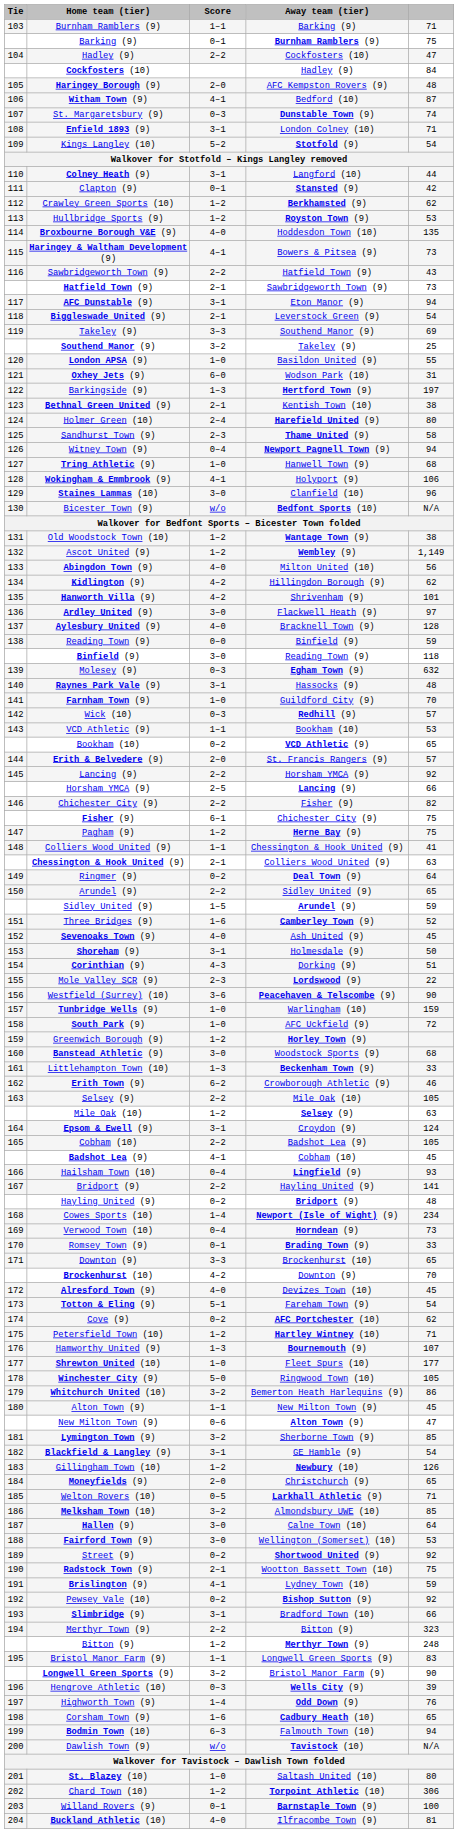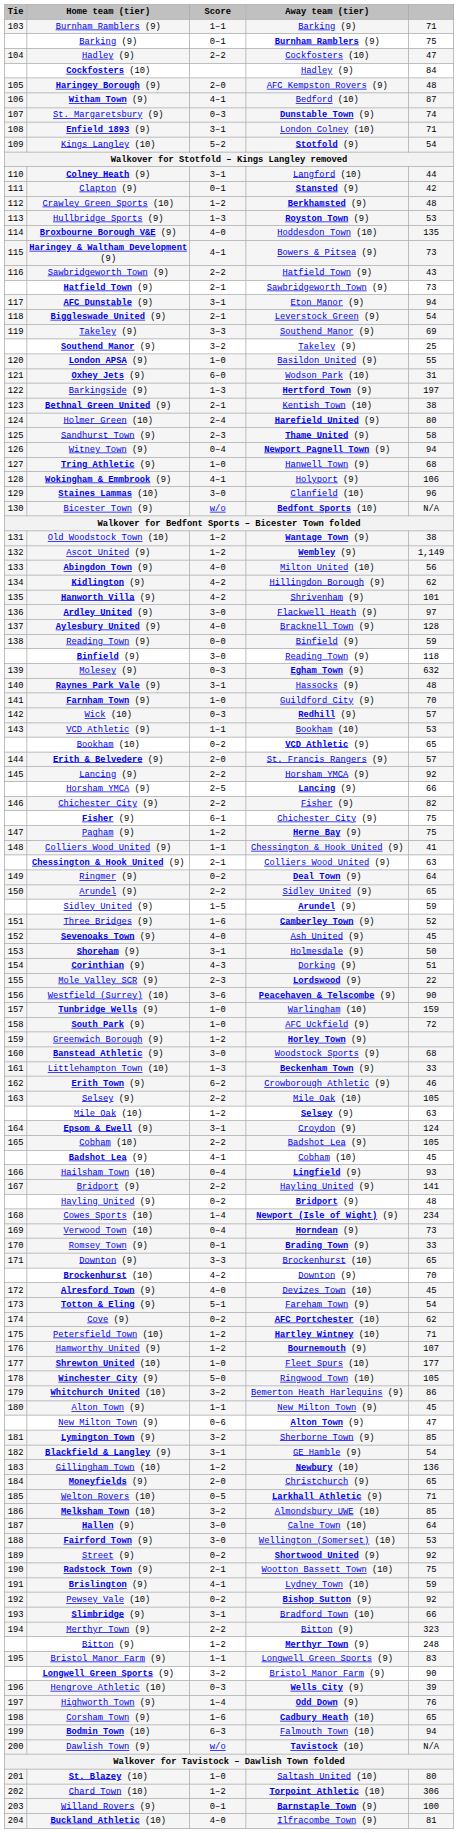 <table class="wikitable" style="width: 600px; background:WhiteSmoke; text-align:center; font-size:90%">
 <tr>
 <td scope="col" style="width:  5.00%; background:silver;"><strong>Tie</strong></td>
 <td scope="col" style="width: 36.25%; background:silver;"><strong>Home team (tier)</strong></td>
 <td scope="col" style="width: 12.50%; background:silver;"><strong>Score</strong></td>
 <td scope="col" style="width: 36.25%; background:silver;"><strong>Away team (tier)</strong></td>
 <td scope="col" style="width: 10.00%; background:silver;"><strong></strong></td>
 </tr>
 <tr>
 <td>103</td>
 <td><a href='#'>Burnham Ramblers</a> (9)</td>
 <td>1–1</td>
 <td><a href='#'>Barking</a> (9)</td>
 <td>71</td>
 </tr>
 <tr style="background:white;">
 <td><em></em></td>
 <td><a href='#'>Barking</a> (9)</td>
 <td>0–1</td>
 <td><strong><a href='#'>Burnham Ramblers</a></strong> (9)</td>
 <td>75</td>
 </tr>
 <tr>
 <td>104</td>
 <td><a href='#'>Hadley</a> (9)</td>
 <td>2–2</td>
 <td><a href='#'>Cockfosters</a> (10)</td>
 <td>47</td>
 </tr>
 <tr style="background:white;">
 <td><em></em></td>
 <td><strong><a href='#'>Cockfosters</a></strong> (10)</td>
 <td></td>
 <td><a href='#'>Hadley</a> (9)</td>
 <td>84</td>
 </tr>
 <tr>
 <td>105</td>
 <td><strong><a href='#'>Haringey Borough</a></strong> (9)</td>
 <td>2–0</td>
 <td><a href='#'>AFC Kempston Rovers</a> (9)</td>
 <td>48</td>
 </tr>
 <tr>
 <td>106</td>
 <td><strong><a href='#'>Witham Town</a></strong> (9)</td>
 <td>4–1</td>
 <td><a href='#'>Bedford</a> (10)</td>
 <td>87</td>
 </tr>
 <tr>
 <td>107</td>
 <td><a href='#'>St. Margaretsbury</a> (9)</td>
 <td>0–3</td>
 <td><strong><a href='#'>Dunstable Town</a></strong> (9)</td>
 <td>74</td>
 </tr>
 <tr>
 <td>108</td>
 <td><strong><a href='#'>Enfield 1893</a></strong> (9)</td>
 <td>3–1</td>
 <td><a href='#'>London Colney</a> (10)</td>
 <td>71</td>
 </tr>
 <tr>
 <td>109</td>
 <td><a href='#'>Kings Langley</a> (10)</td>
 <td>5–2</td>
 <td><strong><a href='#'>Stotfold</a></strong> (9)</td>
 <td>54</td>
 </tr>
 <tr>
 <th colspan="5">Walkover for Stotfold – Kings Langley removed</th>
 </tr>
 <tr>
 <td>110</td>
 <td><strong><a href='#'>Colney Heath</a></strong> (9)</td>
 <td>3–1</td>
 <td><a href='#'>Langford</a> (10)</td>
 <td>44</td>
 </tr>
 <tr>
 <td>111</td>
 <td><a href='#'>Clapton</a> (9)</td>
 <td>0–1</td>
 <td><strong><a href='#'>Stansted</a></strong> (9)</td>
 <td>42</td>
 </tr>
 <tr>
 <td>112</td>
 <td><a href='#'>Crawley Green Sports</a> (10)</td>
 <td>1–2</td>
 <td><strong><a href='#'>Berkhamsted</a></strong> (9)</td>
-<td>62</td>
+<td>48</td>
 </tr>
 <tr>
 <td>113</td>
 <td><a href='#'>Hullbridge Sports</a> (9)</td>
-<td>1–2</td>
+<td>1–3</td>
 <td><strong><a href='#'>Royston Town</a></strong> (9)</td>
 <td>53</td>
 </tr>
 <tr>
 <td>114</td>
 <td><strong><a href='#'>Broxbourne Borough V&E</a></strong> (9)</td>
 <td>4–0</td>
 <td><a href='#'>Hoddesdon Town</a> (10)</td>
 <td>135</td>
 </tr>
 <tr>
 <td>115</td>
 <td><strong><a href='#'>Haringey & Waltham Development</a></strong> (9)</td>
 <td>4–1</td>
 <td><a href='#'>Bowers & Pitsea</a> (9)</td>
 <td>73</td>
 </tr>
 <tr>
 <td>116</td>
 <td><a href='#'>Sawbridgeworth Town</a> (9)</td>
 <td>2–2</td>
 <td><a href='#'>Hatfield Town</a> (9)</td>
 <td>43</td>
 </tr>
 <tr style="background:white;">
 <td><em></em></td>
 <td><strong><a href='#'>Hatfield Town</a></strong> (9)</td>
 <td>2–1</td>
 <td><a href='#'>Sawbridgeworth Town</a> (9)</td>
 <td>73</td>
 </tr>
 <tr>
 <td>117</td>
 <td><strong><a href='#'>AFC Dunstable</a></strong> (9)</td>
 <td>3–1</td>
 <td><a href='#'>Eton Manor</a> (9)</td>
 <td>94</td>
 </tr>
 <tr>
 <td>118</td>
 <td><strong><a href='#'>Biggleswade United</a></strong> (9)</td>
 <td>2–1</td>
 <td><a href='#'>Leverstock Green</a> (9)</td>
 <td>54</td>
 </tr>
 <tr>
 <td>119</td>
 <td><a href='#'>Takeley</a> (9)</td>
 <td>3–3</td>
 <td><a href='#'>Southend Manor</a> (9)</td>
 <td>69</td>
 </tr>
 <tr style="background:white;">
 <td><em></em></td>
 <td><strong><a href='#'>Southend Manor</a></strong> (9)</td>
 <td>3–2</td>
 <td><a href='#'>Takeley</a> (9)</td>
 <td>25</td>
 </tr>
 <tr>
 <td>120</td>
 <td><strong><a href='#'>London APSA</a></strong> (9)</td>
 <td>1–0</td>
 <td><a href='#'>Basildon United</a> (9)</td>
 <td>55</td>
 </tr>
 <tr>
 <td>121</td>
 <td><strong><a href='#'>Oxhey Jets</a></strong> (9)</td>
 <td>6–0</td>
 <td><a href='#'>Wodson Park</a> (10)</td>
 <td>31</td>
 </tr>
 <tr>
 <td>122</td>
 <td><a href='#'>Barkingside</a> (9)</td>
 <td>1–3</td>
 <td><strong><a href='#'>Hertford Town</a></strong> (9)</td>
 <td>197</td>
 </tr>
 <tr>
 <td>123</td>
 <td><strong><a href='#'>Bethnal Green United</a></strong> (9)</td>
 <td>2–1</td>
 <td><a href='#'>Kentish Town</a> (10)</td>
 <td>38</td>
 </tr>
 <tr>
 <td>124</td>
 <td><a href='#'>Holmer Green</a> (10)</td>
 <td>2–4</td>
 <td><strong><a href='#'>Harefield United</a></strong> (9)</td>
 <td>80</td>
 </tr>
 <tr>
 <td>125</td>
 <td><a href='#'>Sandhurst Town</a> (9)</td>
 <td>2–3</td>
 <td><strong><a href='#'>Thame United</a></strong> (9)</td>
 <td>58</td>
 </tr>
 <tr>
 <td>126</td>
 <td><a href='#'>Witney Town</a> (9)</td>
 <td>0–4</td>
 <td><strong><a href='#'>Newport Pagnell Town</a></strong> (9)</td>
 <td>94</td>
 </tr>
 <tr>
 <td>127</td>
 <td><strong><a href='#'>Tring Athletic</a></strong> (9)</td>
 <td>1–0</td>
 <td><a href='#'>Hanwell Town</a> (9)</td>
 <td>68</td>
 </tr>
 <tr>
 <td>128</td>
 <td><strong><a href='#'>Wokingham & Emmbrook</a></strong> (9)</td>
 <td>4–1</td>
 <td><a href='#'>Holyport</a> (9)</td>
 <td>106</td>
 </tr>
 <tr>
 <td>129</td>
 <td><strong><a href='#'>Staines Lammas</a></strong> (10)</td>
 <td>3–0</td>
 <td><a href='#'>Clanfield</a> (10)</td>
 <td>96</td>
 </tr>
 <tr>
 <td>130</td>
 <td><a href='#'>Bicester Town</a> (9)</td>
 <td><a href='#'>w/o</a></td>
 <td><strong><a href='#'>Bedfont Sports</a></strong> (10)</td>
 <td>N/A</td>
 </tr>
 <tr>
 <th colspan="5">Walkover for Bedfont Sports – Bicester Town folded</th>
 </tr>
 <tr>
 <td>131</td>
 <td><a href='#'>Old Woodstock Town</a> (10)</td>
 <td>1–2</td>
 <td><strong><a href='#'>Wantage Town</a></strong> (9)</td>
 <td>38</td>
 </tr>
 <tr>
 <td>132</td>
 <td><a href='#'>Ascot United</a> (9)</td>
 <td>1–2</td>
 <td><strong><a href='#'>Wembley</a></strong> (9)</td>
 <td>1,149</td>
 </tr>
 <tr>
 <td>133</td>
 <td><strong><a href='#'>Abingdon Town</a></strong> (9)</td>
 <td>4–0</td>
 <td><a href='#'>Milton United</a> (10)</td>
 <td>56</td>
 </tr>
 <tr>
 <td>134</td>
 <td><strong><a href='#'>Kidlington</a></strong> (9)</td>
 <td>4–2</td>
 <td><a href='#'>Hillingdon Borough</a> (9)</td>
 <td>62</td>
 </tr>
 <tr>
 <td>135</td>
 <td><strong><a href='#'>Hanworth Villa</a></strong> (9)</td>
 <td>4–2</td>
 <td><a href='#'>Shrivenham</a> (9)</td>
 <td>101</td>
 </tr>
 <tr>
 <td>136</td>
 <td><strong><a href='#'>Ardley United</a></strong> (9)</td>
 <td>3–0</td>
 <td><a href='#'>Flackwell Heath</a> (9)</td>
 <td>97</td>
 </tr>
 <tr>
 <td>137</td>
 <td><strong><a href='#'>Aylesbury United</a></strong> (9)</td>
 <td>4–0</td>
 <td><a href='#'>Bracknell Town</a> (9)</td>
 <td>128</td>
 </tr>
 <tr>
 <td>138</td>
 <td><a href='#'>Reading Town</a> (9)</td>
 <td>0–0</td>
 <td><a href='#'>Binfield</a> (9)</td>
 <td>59</td>
 </tr>
 <tr style="background:white;">
 <td><em></em></td>
 <td><strong><a href='#'>Binfield</a></strong> (9)</td>
 <td>3–0</td>
 <td><a href='#'>Reading Town</a> (9)</td>
 <td>118</td>
 </tr>
 <tr>
 <td>139</td>
 <td><a href='#'>Molesey</a> (9)</td>
 <td>0–3</td>
 <td><strong><a href='#'>Egham Town</a></strong> (9)</td>
 <td>632</td>
 </tr>
 <tr>
 <td>140</td>
 <td><strong><a href='#'>Raynes Park Vale</a></strong> (9)</td>
 <td>3–1</td>
 <td><a href='#'>Hassocks</a> (9)</td>
 <td>48</td>
 </tr>
 <tr>
 <td>141</td>
 <td><strong><a href='#'>Farnham Town</a></strong> (9)</td>
 <td>1–0</td>
 <td><a href='#'>Guildford City</a> (9)</td>
 <td>70</td>
 </tr>
 <tr>
 <td>142</td>
 <td><a href='#'>Wick</a> (10)</td>
 <td>0–3</td>
 <td><strong><a href='#'>Redhill</a></strong> (9)</td>
 <td>57</td>
 </tr>
 <tr>
 <td>143</td>
 <td><a href='#'>VCD Athletic</a> (9)</td>
 <td>1–1</td>
 <td><a href='#'>Bookham</a> (10)</td>
 <td>53</td>
 </tr>
 <tr style="background:white;">
 <td><em></em></td>
 <td><a href='#'>Bookham</a> (10)</td>
 <td>0–2</td>
 <td><strong><a href='#'>VCD Athletic</a></strong> (9)</td>
 <td>65</td>
 </tr>
 <tr>
 <td>144</td>
 <td><strong><a href='#'>Erith & Belvedere</a></strong> (9)</td>
 <td>2–0</td>
 <td><a href='#'>St. Francis Rangers</a> (9)</td>
 <td>57</td>
 </tr>
 <tr>
 <td>145</td>
 <td><a href='#'>Lancing</a> (9)</td>
 <td>2–2</td>
 <td><a href='#'>Horsham YMCA</a> (9)</td>
 <td>92</td>
 </tr>
 <tr style="background:white;">
 <td><em></em></td>
 <td><a href='#'>Horsham YMCA</a> (9)</td>
 <td>2–5</td>
 <td><strong><a href='#'>Lancing</a></strong> (9)</td>
 <td>66</td>
 </tr>
 <tr>
 <td>146</td>
 <td><a href='#'>Chichester City</a> (9)</td>
 <td>2–2</td>
 <td><a href='#'>Fisher</a> (9)</td>
 <td>82</td>
 </tr>
 <tr style="background:white;">
 <td><em></em></td>
 <td><strong><a href='#'>Fisher</a></strong> (9)</td>
 <td>6–1</td>
 <td><a href='#'>Chichester City</a> (9)</td>
 <td>75</td>
 </tr>
 <tr>
 <td>147</td>
 <td><a href='#'>Pagham</a> (9)</td>
 <td>1–2</td>
 <td><strong><a href='#'>Herne Bay</a></strong> (9)</td>
 <td>75</td>
 </tr>
 <tr>
 <td>148</td>
 <td><a href='#'>Colliers Wood United</a> (9)</td>
 <td>1–1</td>
 <td><a href='#'>Chessington & Hook United</a> (9)</td>
 <td>41</td>
 </tr>
 <tr style="background:white;">
 <td><em></em></td>
 <td><strong><a href='#'>Chessington & Hook United</a></strong> (9)</td>
 <td>2–1</td>
 <td><a href='#'>Colliers Wood United</a> (9)</td>
 <td>63</td>
 </tr>
 <tr>
 <td>149</td>
 <td><a href='#'>Ringmer</a> (9)</td>
 <td>0–2</td>
 <td><strong><a href='#'>Deal Town</a></strong> (9)</td>
 <td>64</td>
 </tr>
 <tr>
 <td>150</td>
 <td><a href='#'>Arundel</a> (9)</td>
 <td>2–2</td>
 <td><a href='#'>Sidley United</a> (9)</td>
 <td>65</td>
 </tr>
 <tr style="background:white;">
 <td><em></em></td>
 <td><a href='#'>Sidley United</a> (9)</td>
 <td>1–5 </td>
 <td><strong><a href='#'>Arundel</a></strong> (9)</td>
 <td>59</td>
 </tr>
 <tr>
 <td>151</td>
 <td><a href='#'>Three Bridges</a> (9)</td>
 <td>1–6</td>
 <td><strong><a href='#'>Camberley Town</a></strong> (9)</td>
 <td>52</td>
 </tr>
 <tr>
 <td>152</td>
 <td><strong><a href='#'>Sevenoaks Town</a></strong> (9)</td>
 <td>4–0</td>
 <td><a href='#'>Ash United</a> (9)</td>
 <td>45</td>
 </tr>
 <tr>
 <td>153</td>
 <td><strong><a href='#'>Shoreham</a></strong> (9)</td>
 <td>3–1</td>
 <td><a href='#'>Holmesdale</a> (9)</td>
 <td>50</td>
 </tr>
 <tr>
 <td>154</td>
 <td><strong><a href='#'>Corinthian</a></strong> (9)</td>
 <td>4–3</td>
 <td><a href='#'>Dorking</a> (9)</td>
 <td>51</td>
 </tr>
 <tr>
 <td>155</td>
 <td><a href='#'>Mole Valley SCR</a> (9)</td>
 <td>2–3</td>
 <td><strong><a href='#'>Lordswood</a></strong> (9)</td>
 <td>22</td>
 </tr>
 <tr>
 <td>156</td>
 <td><a href='#'>Westfield (Surrey)</a> (10)</td>
 <td>3–6</td>
 <td><strong><a href='#'>Peacehaven & Telscombe</a></strong> (9)</td>
 <td>90</td>
 </tr>
 <tr>
 <td>157</td>
 <td><strong><a href='#'>Tunbridge Wells</a></strong> (9)</td>
 <td>1–0</td>
 <td><a href='#'>Warlingham</a> (10)</td>
 <td>159</td>
 </tr>
 <tr>
 <td>158</td>
 <td><strong><a href='#'>South Park</a></strong> (9)</td>
 <td>1–0</td>
 <td><a href='#'>AFC Uckfield</a> (9)</td>
 <td>72</td>
 </tr>
 <tr>
 <td>159</td>
 <td><a href='#'>Greenwich Borough</a> (9)</td>
 <td>1–2</td>
 <td><strong><a href='#'>Horley Town</a></strong> (9)</td>
 <td></td>
 </tr>
 <tr>
 <td>160</td>
 <td><strong><a href='#'>Banstead Athletic</a></strong> (9)</td>
 <td>3–0</td>
 <td><a href='#'>Woodstock Sports</a> (9)</td>
 <td>68</td>
 </tr>
 <tr>
 <td>161</td>
 <td><a href='#'>Littlehampton Town</a> (10)</td>
 <td>1–3</td>
 <td><strong><a href='#'>Beckenham Town</a></strong> (9)</td>
 <td>33</td>
 </tr>
 <tr>
 <td>162</td>
 <td><strong><a href='#'>Erith Town</a></strong> (9)</td>
 <td>6–2</td>
 <td><a href='#'>Crowborough Athletic</a> (9)</td>
 <td>46</td>
 </tr>
 <tr>
 <td>163</td>
 <td><a href='#'>Selsey</a> (9)</td>
 <td>2–2</td>
 <td><a href='#'>Mile Oak</a> (10)</td>
 <td>105</td>
 </tr>
 <tr style="background:white;">
 <td><em></em></td>
 <td><a href='#'>Mile Oak</a> (10)</td>
 <td>1–2</td>
 <td><strong><a href='#'>Selsey</a></strong> (9)</td>
 <td>63</td>
 </tr>
 <tr>
 <td>164</td>
 <td><strong><a href='#'>Epsom & Ewell</a></strong> (9)</td>
 <td>3–1</td>
 <td><a href='#'>Croydon</a> (9)</td>
 <td>124</td>
 </tr>
 <tr>
 <td>165</td>
 <td><a href='#'>Cobham</a> (10)</td>
 <td>2–2</td>
 <td><a href='#'>Badshot Lea</a> (9)</td>
 <td>105</td>
 </tr>
 <tr style="background:white;">
 <td><em></em></td>
 <td><strong><a href='#'>Badshot Lea</a></strong> (9)</td>
 <td>4–1</td>
 <td><a href='#'>Cobham</a> (10)</td>
 <td>45</td>
 </tr>
 <tr>
 <td>166</td>
 <td><a href='#'>Hailsham Town</a> (10)</td>
 <td>0–4</td>
 <td><strong><a href='#'>Lingfield</a></strong> (9)</td>
 <td>93</td>
 </tr>
 <tr>
 <td>167</td>
 <td><a href='#'>Bridport</a> (9)</td>
 <td>2–2</td>
 <td><a href='#'>Hayling United</a> (9)</td>
 <td>141</td>
 </tr>
 <tr style="background:white;">
 <td><em></em></td>
 <td><a href='#'>Hayling United</a> (9)</td>
 <td>0–2</td>
 <td><strong><a href='#'>Bridport</a></strong> (9)</td>
 <td>48</td>
 </tr>
 <tr>
 <td>168</td>
 <td><a href='#'>Cowes Sports</a> (10)</td>
 <td>1–4</td>
 <td><strong><a href='#'>Newport (Isle of Wight)</a></strong> (9)</td>
 <td>234</td>
 </tr>
 <tr>
 <td>169</td>
 <td><a href='#'>Verwood Town</a> (10)</td>
 <td>0–4</td>
 <td><strong><a href='#'>Horndean</a></strong> (9)</td>
 <td>73</td>
 </tr>
 <tr>
 <td>170</td>
 <td><a href='#'>Romsey Town</a> (9)</td>
 <td>0–1</td>
 <td><strong><a href='#'>Brading Town</a></strong> (9)</td>
 <td>33</td>
 </tr>
 <tr>
 <td>171</td>
 <td><a href='#'>Downton</a> (9)</td>
 <td>3–3</td>
 <td><a href='#'>Brockenhurst</a> (10)</td>
 <td>65</td>
 </tr>
 <tr style="background:white;">
 <td><em></em></td>
 <td><strong><a href='#'>Brockenhurst</a></strong> (10)</td>
 <td>4–2</td>
 <td><a href='#'>Downton</a> (9)</td>
 <td>70</td>
 </tr>
 <tr>
 <td>172</td>
 <td><strong><a href='#'>Alresford Town</a></strong> (9)</td>
 <td>4–0</td>
 <td><a href='#'>Devizes Town</a> (10)</td>
 <td>45</td>
 </tr>
 <tr>
 <td>173</td>
 <td><strong><a href='#'>Totton & Eling</a></strong> (9)</td>
 <td>5–1</td>
 <td><a href='#'>Fareham Town</a> (9)</td>
 <td>54</td>
 </tr>
 <tr>
 <td>174</td>
 <td><a href='#'>Cove</a> (9)</td>
 <td>0–2</td>
 <td><strong><a href='#'>AFC Portchester</a></strong> (10)</td>
 <td>62</td>
 </tr>
 <tr>
 <td>175</td>
 <td><a href='#'>Petersfield Town</a> (10)</td>
 <td>1–2</td>
 <td><strong><a href='#'>Hartley Wintney</a></strong> (10)</td>
 <td>71</td>
 </tr>
 <tr>
 <td>176</td>
 <td><a href='#'>Hamworthy United</a> (9)</td>
-<td>1–3</td>
+<td>1–2</td>
 <td><strong><a href='#'>Bournemouth</a></strong> (9)</td>
 <td>107</td>
 </tr>
 <tr>
 <td>177</td>
 <td><strong><a href='#'>Shrewton United</a></strong> (10)</td>
 <td>1–0</td>
 <td><a href='#'>Fleet Spurs</a> (10)</td>
 <td>177</td>
 </tr>
 <tr>
 <td>178</td>
 <td><strong><a href='#'>Winchester City</a></strong> (9)</td>
 <td>5–0</td>
 <td><a href='#'>Ringwood Town</a> (10)</td>
 <td>105</td>
 </tr>
 <tr>
 <td>179</td>
 <td><strong><a href='#'>Whitchurch United</a></strong> (10)</td>
 <td>3–2</td>
 <td><a href='#'>Bemerton Heath Harlequins</a> (9)</td>
 <td>86</td>
 </tr>
 <tr>
 <td>180</td>
 <td><a href='#'>Alton Town</a> (9)</td>
 <td>1–1</td>
 <td><a href='#'>New Milton Town</a> (9)</td>
 <td>45</td>
 </tr>
 <tr style="background:white;">
 <td><em></em></td>
 <td><a href='#'>New Milton Town</a> (9)</td>
 <td>0–6</td>
 <td><strong><a href='#'>Alton Town</a></strong> (9)</td>
 <td>47</td>
 </tr>
 <tr>
 <td>181</td>
 <td><strong><a href='#'>Lymington Town</a></strong> (9)</td>
 <td>3–2</td>
 <td><a href='#'>Sherborne Town</a> (9)</td>
 <td>85</td>
 </tr>
 <tr>
 <td>182</td>
 <td><strong><a href='#'>Blackfield & Langley</a></strong> (9)</td>
 <td>3–1</td>
 <td><a href='#'>GE Hamble</a> (9)</td>
 <td>54</td>
 </tr>
 <tr>
 <td>183</td>
 <td><a href='#'>Gillingham Town</a> (10)</td>
 <td>1–2</td>
 <td><strong><a href='#'>Newbury</a></strong> (10)</td>
-<td>126</td>
+<td>136</td>
 </tr>
 <tr>
 <td>184</td>
 <td><strong><a href='#'>Moneyfields</a></strong> (9)</td>
 <td>2–0</td>
 <td><a href='#'>Christchurch</a> (9)</td>
 <td>65</td>
 </tr>
 <tr>
 <td>185</td>
 <td><a href='#'>Welton Rovers</a> (10)</td>
 <td>0–5</td>
 <td><strong><a href='#'>Larkhall Athletic</a></strong> (9)</td>
 <td>71</td>
 </tr>
 <tr>
 <td>186</td>
 <td><strong><a href='#'>Melksham Town</a></strong> (10)</td>
 <td>3–2</td>
 <td><a href='#'>Almondsbury UWE</a> (10)</td>
 <td>85</td>
 </tr>
 <tr>
 <td>187</td>
 <td><strong><a href='#'>Hallen</a></strong> (9)</td>
 <td>3–0</td>
 <td><a href='#'>Calne Town</a> (10)</td>
 <td>64</td>
 </tr>
 <tr>
 <td>188</td>
 <td><strong><a href='#'>Fairford Town</a></strong> (9)</td>
 <td>3–0</td>
 <td><a href='#'>Wellington (Somerset)</a> (10)</td>
 <td>53</td>
 </tr>
 <tr>
 <td>189</td>
 <td><a href='#'>Street</a> (9)</td>
 <td>0–2</td>
 <td><strong><a href='#'>Shortwood United</a></strong> (9)</td>
 <td>92</td>
 </tr>
 <tr>
 <td>190</td>
 <td><strong><a href='#'>Radstock Town</a></strong> (9)</td>
 <td>2–1</td>
 <td><a href='#'>Wootton Bassett Town</a> (10)</td>
 <td>75</td>
 </tr>
 <tr>
 <td>191</td>
 <td><strong><a href='#'>Brislington</a></strong> (9)</td>
 <td>4–1</td>
 <td><a href='#'>Lydney Town</a> (10)</td>
 <td>59</td>
 </tr>
 <tr>
 <td>192</td>
 <td><a href='#'>Pewsey Vale</a> (10)</td>
 <td>0–2</td>
 <td><strong><a href='#'>Bishop Sutton</a></strong> (9)</td>
 <td>92</td>
 </tr>
 <tr>
 <td>193</td>
 <td><strong><a href='#'>Slimbridge</a></strong> (9)</td>
 <td>3–1</td>
 <td><a href='#'>Bradford Town</a> (10)</td>
 <td>66</td>
 </tr>
 <tr>
 <td>194</td>
 <td><a href='#'>Merthyr Town</a> (9)</td>
 <td>2–2</td>
 <td><a href='#'>Bitton</a> (9)</td>
 <td>323</td>
 </tr>
 <tr style="background:white;">
 <td><em></em></td>
 <td><a href='#'>Bitton</a> (9)</td>
 <td>1–2</td>
 <td><strong><a href='#'>Merthyr Town</a></strong> (9)</td>
 <td>248</td>
 </tr>
 <tr>
 <td>195</td>
 <td><a href='#'>Bristol Manor Farm</a> (9)</td>
 <td>1–1</td>
 <td><a href='#'>Longwell Green Sports</a> (9)</td>
 <td>83</td>
 </tr>
 <tr style="background:white;">
 <td><em></em></td>
 <td><strong><a href='#'>Longwell Green Sports</a></strong> (9)</td>
 <td>3–2</td>
 <td><a href='#'>Bristol Manor Farm</a> (9)</td>
 <td>90</td>
 </tr>
 <tr>
 <td>196</td>
 <td><a href='#'>Hengrove Athletic</a> (10)</td>
 <td>0–3</td>
 <td><strong><a href='#'>Wells City</a></strong> (9)</td>
 <td>39</td>
 </tr>
 <tr>
 <td>197</td>
 <td><a href='#'>Highworth Town</a> (9)</td>
 <td>1–4</td>
 <td><strong><a href='#'>Odd Down</a></strong> (9)</td>
 <td>76</td>
 </tr>
 <tr>
 <td>198</td>
 <td><a href='#'>Corsham Town</a> (9)</td>
 <td>1–6</td>
 <td><strong><a href='#'>Cadbury Heath</a></strong> (10)</td>
 <td>65</td>
 </tr>
 <tr>
 <td>199</td>
 <td><strong><a href='#'>Bodmin Town</a></strong> (10)</td>
 <td>6–3</td>
 <td><a href='#'>Falmouth Town</a> (10)</td>
 <td>94</td>
 </tr>
 <tr>
 <td>200</td>
 <td><a href='#'>Dawlish Town</a> (9)</td>
 <td><a href='#'>w/o</a></td>
 <td><strong><a href='#'>Tavistock</a></strong> (10)</td>
 <td>N/A</td>
 </tr>
 <tr>
 <th colspan="5">Walkover for Tavistock – Dawlish Town folded</th>
 </tr>
 <tr>
 <td>201</td>
 <td><strong><a href='#'>St. Blazey</a></strong> (10)</td>
 <td>1–0</td>
 <td><a href='#'>Saltash United</a> (10)</td>
 <td>80</td>
 </tr>
 <tr>
 <td>202</td>
 <td><a href='#'>Chard Town</a> (10)</td>
 <td>1–2</td>
 <td><strong><a href='#'>Torpoint Athletic</a></strong> (10)</td>
 <td>306</td>
 </tr>
 <tr>
 <td>203</td>
 <td><a href='#'>Willand Rovers</a> (9)</td>
 <td>0–1</td>
 <td><strong><a href='#'>Barnstaple Town</a></strong> (9)</td>
 <td>100</td>
 </tr>
 <tr>
 <td>204</td>
 <td><strong><a href='#'>Buckland Athletic</a></strong> (10)</td>
 <td>4–0</td>
 <td><a href='#'>Ilfracombe Town</a> (9)</td>
 <td>81</td>
 </tr>
 </table>
